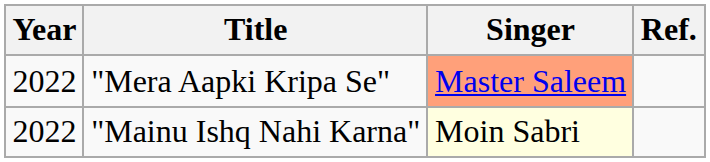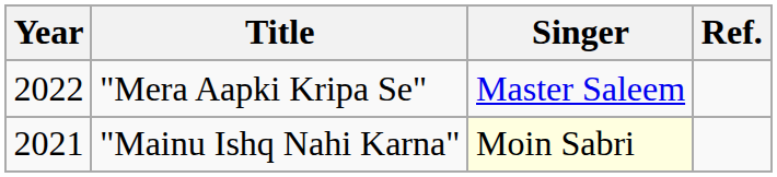 <table class="wikitable sortable">
 <tr>
 <th>Year</th>
 <th>Title</th>
 <th>Singer</th>
 <th class="unsortable">Ref.</th>
 </tr>
 <tr>
 <td>2022</td>
 <td>"Mera Aapki Kripa Se"</td>
-<td style="background: lightsalmon;"><a href='#'>Master Saleem</a></td>
+<td><a href='#'>Master Saleem</a></td>
 <td></td>
 </tr>
 <tr>
-<td>2022</td>
+<td>2021</td>
 <td>"Mainu Ishq Nahi Karna"</td>
 <td style="background: lightyellow;">Moin Sabri</td>
 <td></td>
 </tr>
 </table>
